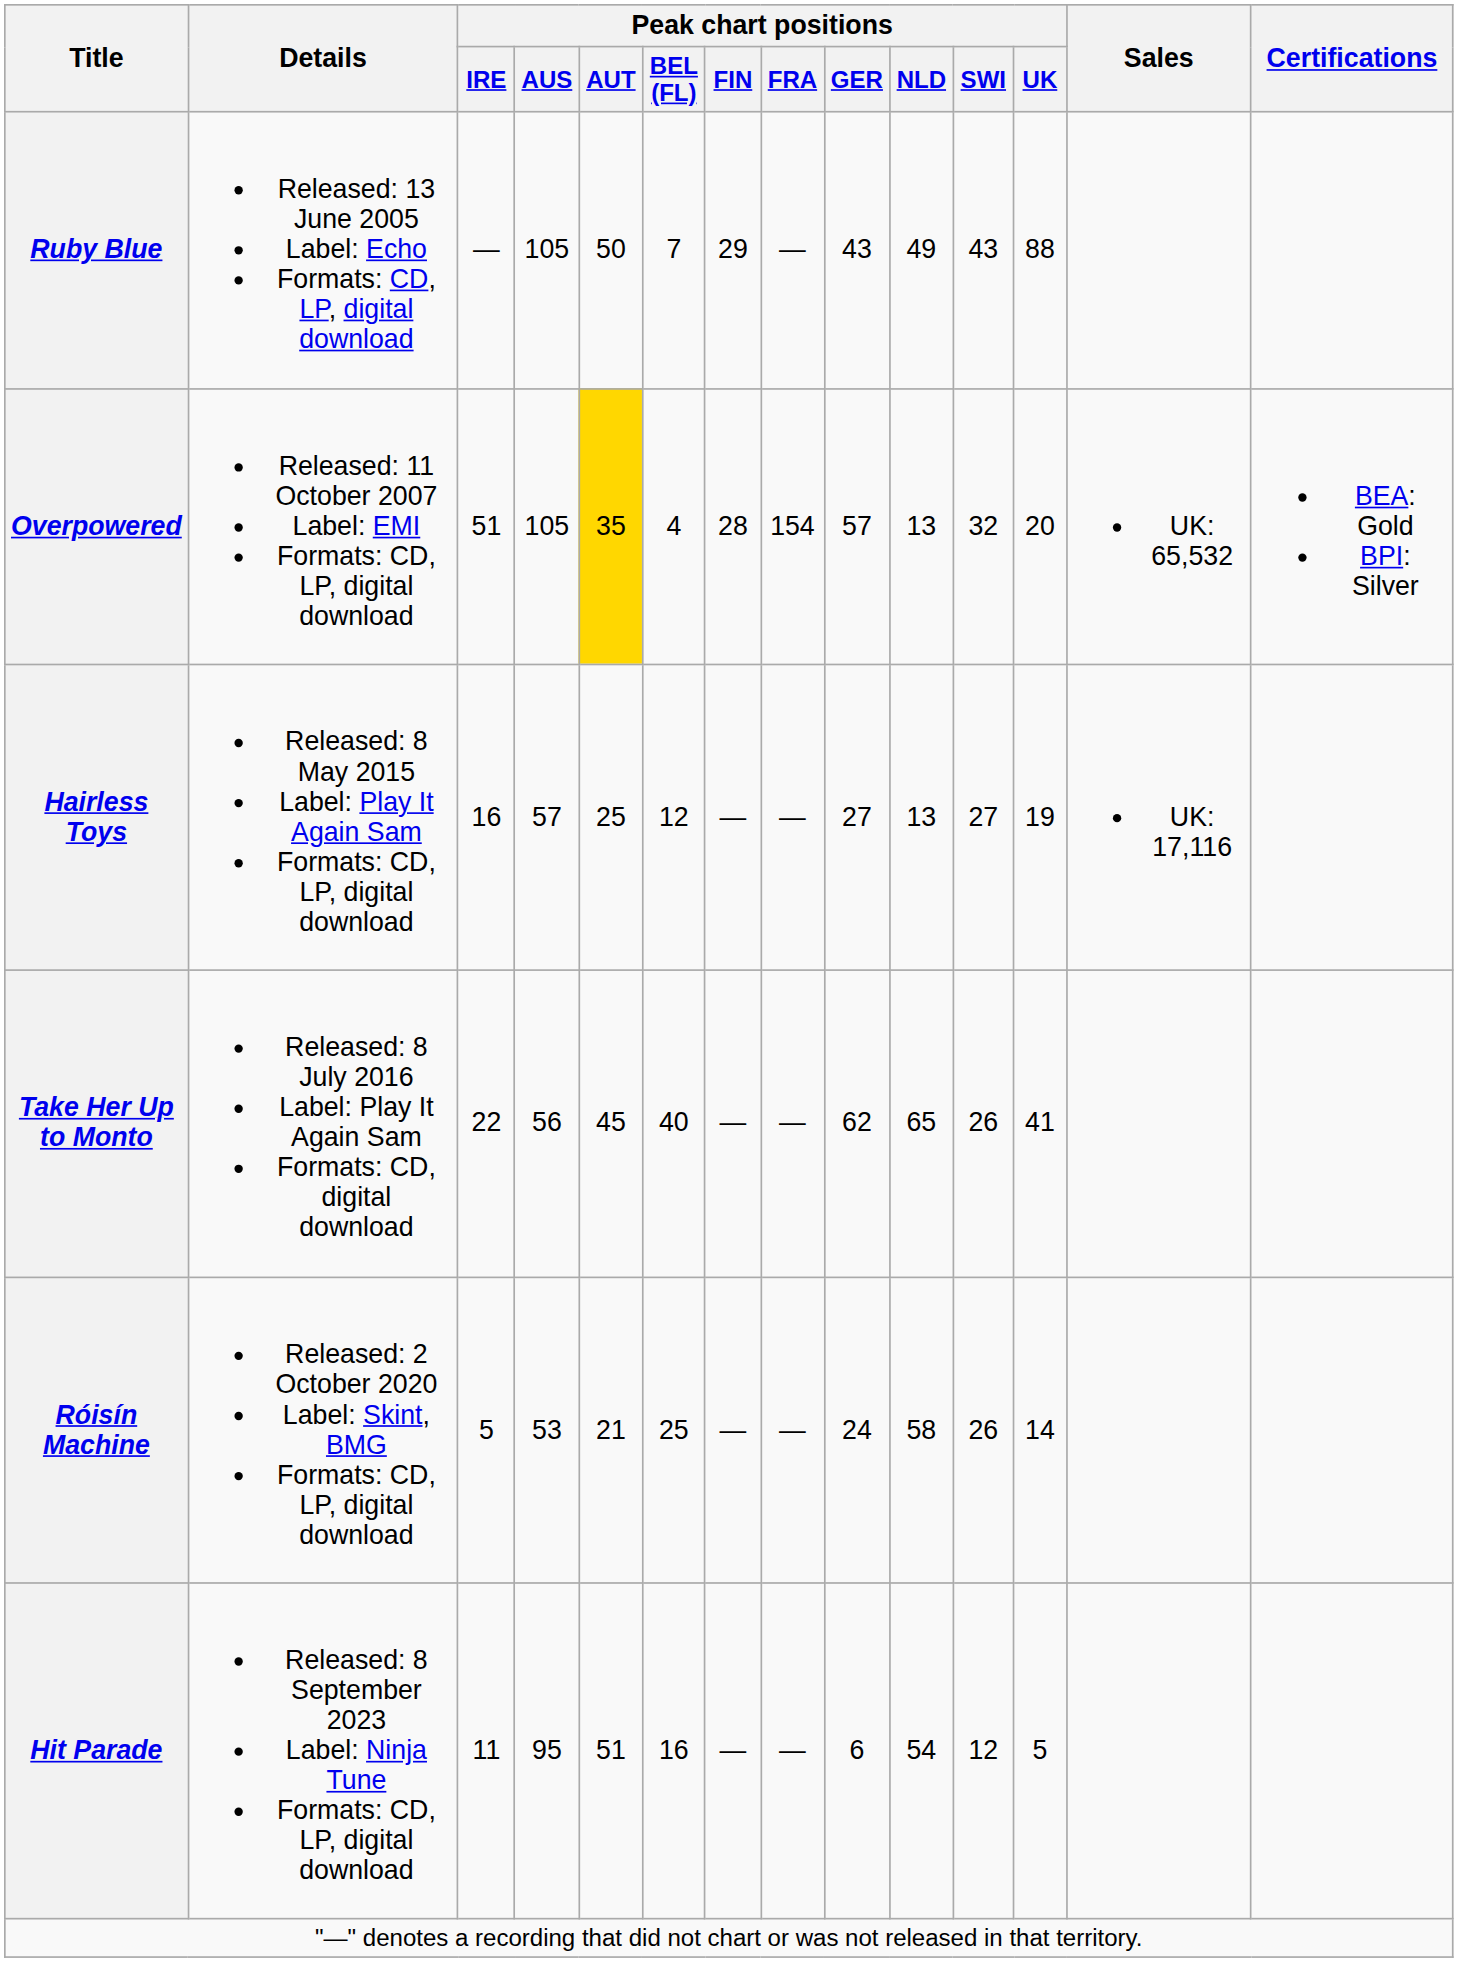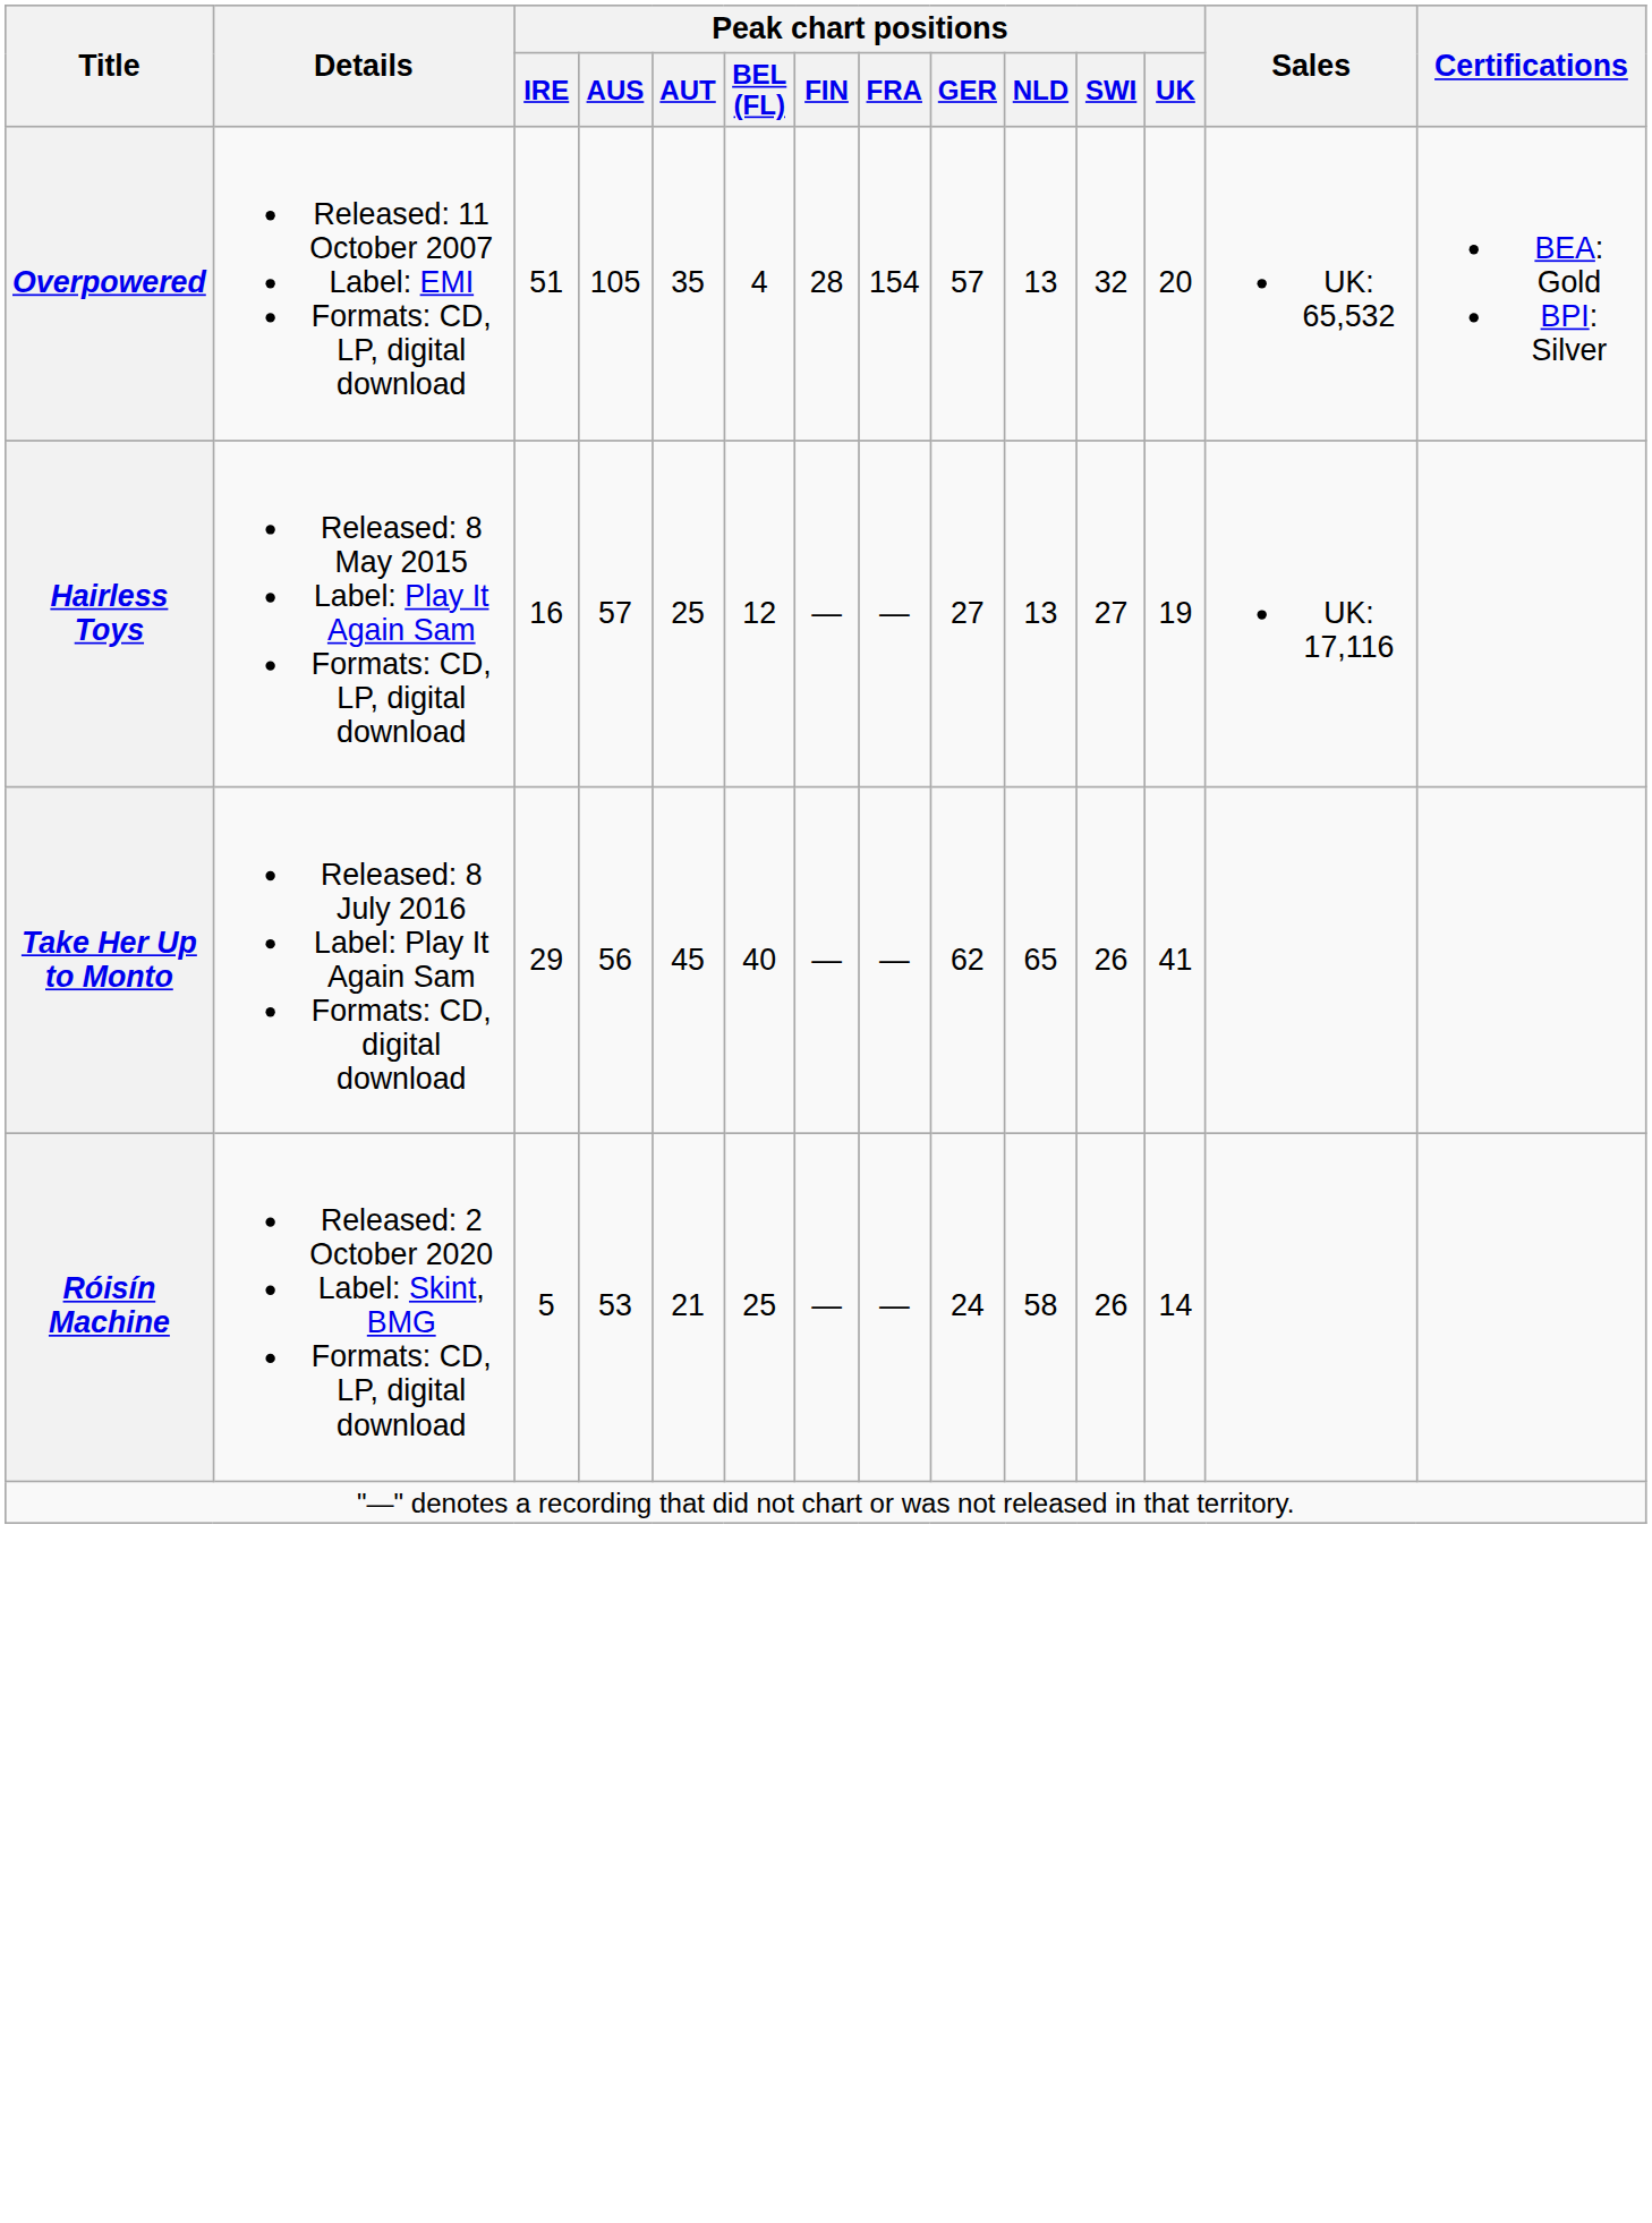 <table class="wikitable plainrowheaders" style="text-align:center">
 <tr>
 <th scope="col" rowspan="2">Title</th>
 <th scope="col" rowspan="2" style="width:16em;">Details</th>
 <th scope="col" colspan="10">Peak chart positions</th>
 <th scope="col" rowspan="2" style="width:9em;">Sales</th>
 <th scope="col" rowspan="2" style="width:9em;"><a href='#'>Certifications</a></th>
 </tr>
 <tr>
 <th scope="col" style="width:2.5em;font-size:90%;"><a href='#'>IRE</a><br></th>
 <th scope="col" style="width:2.5em;font-size:90%;"><a href='#'>AUS</a><br></th>
 <th scope="col" style="width:2.5em;font-size:90%;"><a href='#'>AUT</a><br></th>
 <th scope="col" style="width:2.5em;font-size:90%;"><a href='#'>BEL<br>(FL)</a><br></th>
 <th scope="col" style="width:2.5em;font-size:90%;"><a href='#'>FIN</a><br></th>
 <th scope="col" style="width:2.5em;font-size:90%;"><a href='#'>FRA</a><br></th>
 <th scope="col" style="width:2.5em;font-size:90%;"><a href='#'>GER</a><br></th>
 <th scope="col" style="width:2.5em;font-size:90%;"><a href='#'>NLD</a><br></th>
 <th scope="col" style="width:2.5em;font-size:90%;"><a href='#'>SWI</a><br></th>
 <th scope="col" style="width:2.5em;font-size:90%;"><a href='#'>UK</a><br></th>
 </tr>
 <tr>
-<th scope="row"><em><a href='#'>Ruby Blue</a></em></th>
-<td><br><ul><li>Released: 13 June 2005</li><li>Label: <a href='#'>Echo</a></li><li>Formats: <a href='#'>CD</a>, <a href='#'>LP</a>, <a href='#'>digital download</a></li></ul></td>
-<td>—</td>
-<td>105</td>
-<td>50</td>
-<td>7</td>
-<td>29</td>
-<td>—</td>
-<td>43</td>
-<td>49</td>
-<td>43</td>
-<td>88</td>
-<td></td>
-<td></td>
-</tr>
-<tr>
 <th scope="row"><em><a href='#'>Overpowered</a></em></th>
 <td><br><ul><li>Released: 11 October 2007</li><li>Label: <a href='#'>EMI</a></li><li>Formats: CD, LP, digital download</li></ul></td>
 <td>51</td>
 <td>105</td>
-<td style="background: gold;">35</td>
+<td>35</td>
 <td>4</td>
 <td>28</td>
 <td>154</td>
 <td>57</td>
 <td>13</td>
 <td>32</td>
 <td>20</td>
 <td><br><ul><li>UK: 65,532</li></ul></td>
 <td><br><ul><li><a href='#'>BEA</a>: Gold</li><li><a href='#'>BPI</a>: Silver</li></ul></td>
 </tr>
 <tr>
 <th scope="row"><em><a href='#'>Hairless Toys</a></em></th>
 <td><br><ul><li>Released: 8 May 2015</li><li>Label: <a href='#'>Play It Again Sam</a></li><li>Formats: CD, LP, digital download</li></ul></td>
 <td>16</td>
 <td>57</td>
 <td>25</td>
 <td>12</td>
 <td>—</td>
 <td>—</td>
 <td>27</td>
 <td>13</td>
 <td>27</td>
 <td>19</td>
 <td><br><ul><li>UK: 17,116</li></ul></td>
 <td></td>
 </tr>
 <tr>
 <th scope="row"><em><a href='#'>Take Her Up to Monto</a></em></th>
 <td><br><ul><li>Released: 8 July 2016</li><li>Label: Play It Again Sam</li><li>Formats: CD, digital download</li></ul></td>
-<td>22</td>
+<td>29</td>
 <td>56</td>
 <td>45</td>
 <td>40</td>
 <td>—</td>
 <td>—</td>
 <td>62</td>
 <td>65</td>
 <td>26</td>
 <td>41</td>
 <td></td>
 <td></td>
 </tr>
 <tr>
 <th scope="row"><em><a href='#'>Róisín Machine</a></em></th>
 <td><br><ul><li>Released: 2 October 2020</li><li>Label: <a href='#'>Skint</a>, <a href='#'>BMG</a></li><li>Formats: CD, LP, digital download</li></ul></td>
 <td>5</td>
 <td>53</td>
 <td>21</td>
 <td>25</td>
 <td>—</td>
 <td>—</td>
 <td>24</td>
 <td>58</td>
 <td>26</td>
 <td>14</td>
 <td></td>
 <td></td>
 </tr>
 <tr>
-<th scope="row"><em><a href='#'>Hit Parade</a></em></th>
-<td><br><ul><li>Released: 8 September 2023</li><li>Label: <a href='#'>Ninja Tune</a></li><li>Formats: CD, LP, digital download</li></ul></td>
-<td>11</td>
-<td>95</td>
-<td>51</td>
-<td>16</td>
-<td>—</td>
-<td>—</td>
-<td>6</td>
-<td>54</td>
-<td>12</td>
-<td>5</td>
-<td></td>
-<td></td>
-</tr>
-<tr>
 <td colspan="14" style="font-size:90%">"—" denotes a recording that did not chart or was not released in that territory.</td>
 </tr>
 </table>
